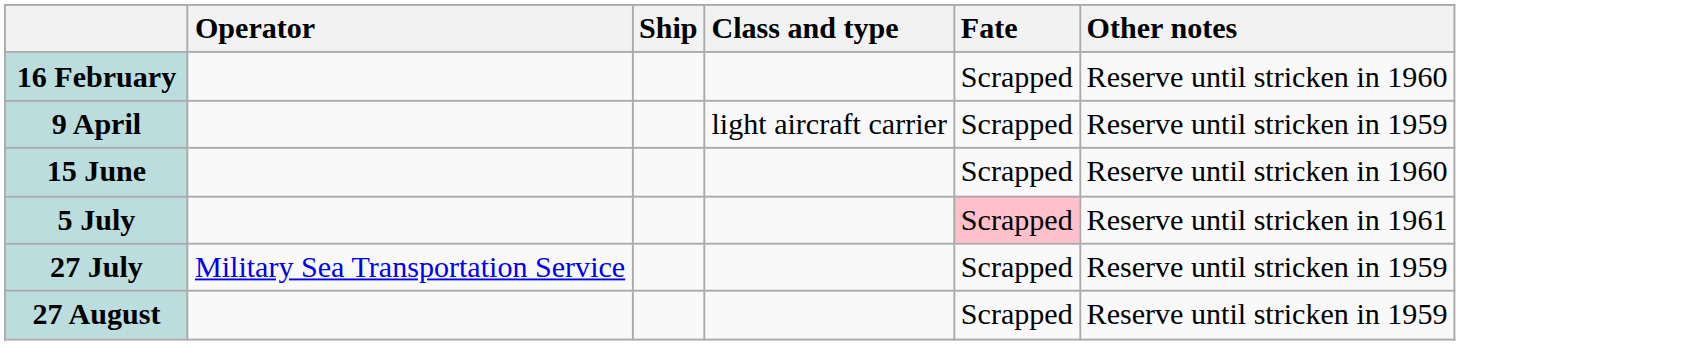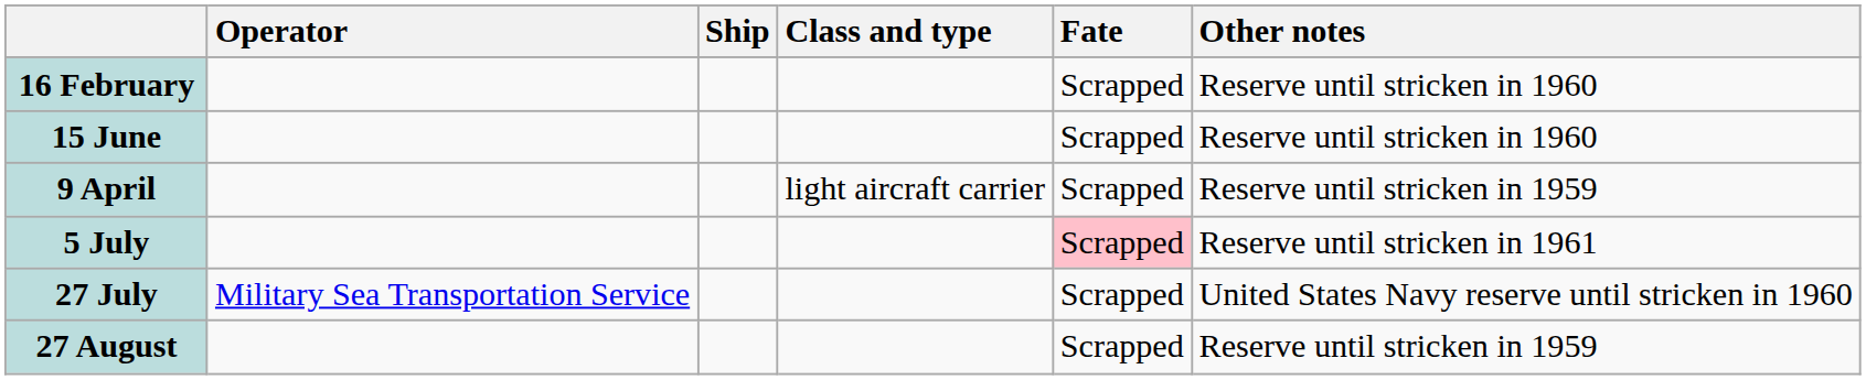 <table class="wikitable">
 <tr>
 <th width="90"></th>
 <th style="text-align: left;">Operator</th>
 <th style="text-align: left;">Ship</th>
 <th style="text-align: left;">Class and type</th>
 <th style="text-align: left;">Fate</th>
 <th style="text-align: left;">Other notes</th>
 </tr>
 <tr>
 <th style="background: #bbdddd;">16 February</th>
 <td></td>
 <td><strong></strong></td>
 <td></td>
 <td>Scrapped</td>
 <td>Reserve until stricken in 1960</td>
 </tr>
 <tr>
+<th style="background: #bbdddd;">15 June</th>
+<td></td>
+<td><strong></strong></td>
+<td></td>
+<td>Scrapped</td>
+<td>Reserve until stricken in 1960</td>
+</tr>
+<tr>
 <th style="background: #bbdddd;">9 April</th>
 <td></td>
 <td><strong></strong></td>
 <td> light aircraft carrier</td>
 <td>Scrapped</td>
 <td>Reserve until stricken in 1959</td>
-</tr>
-<tr>
-<th style="background: #bbdddd;">15 June</th>
-<td></td>
-<td><strong></strong></td>
-<td></td>
-<td>Scrapped</td>
-<td>Reserve until stricken in 1960</td>
 </tr>
 <tr>
 <th style="background: #bbdddd;">5 July</th>
 <td></td>
 <td><strong></strong></td>
 <td></td>
 <td style="background: pink;">Scrapped</td>
 <td>Reserve until stricken in 1961</td>
 </tr>
 <tr>
 <th style="background: #bbdddd;">27 July</th>
 <td> <a href='#'>Military Sea Transportation Service</a></td>
 <td><strong></strong></td>
 <td></td>
 <td>Scrapped</td>
-<td>Reserve until stricken in 1959</td>
+<td>United States Navy reserve until stricken in 1960</td>
 </tr>
 <tr>
 <th style="background: #bbdddd;">27 August</th>
 <td></td>
 <td><strong></strong></td>
 <td></td>
 <td>Scrapped</td>
 <td>Reserve until stricken in 1959</td>
 </tr>
 </table>
